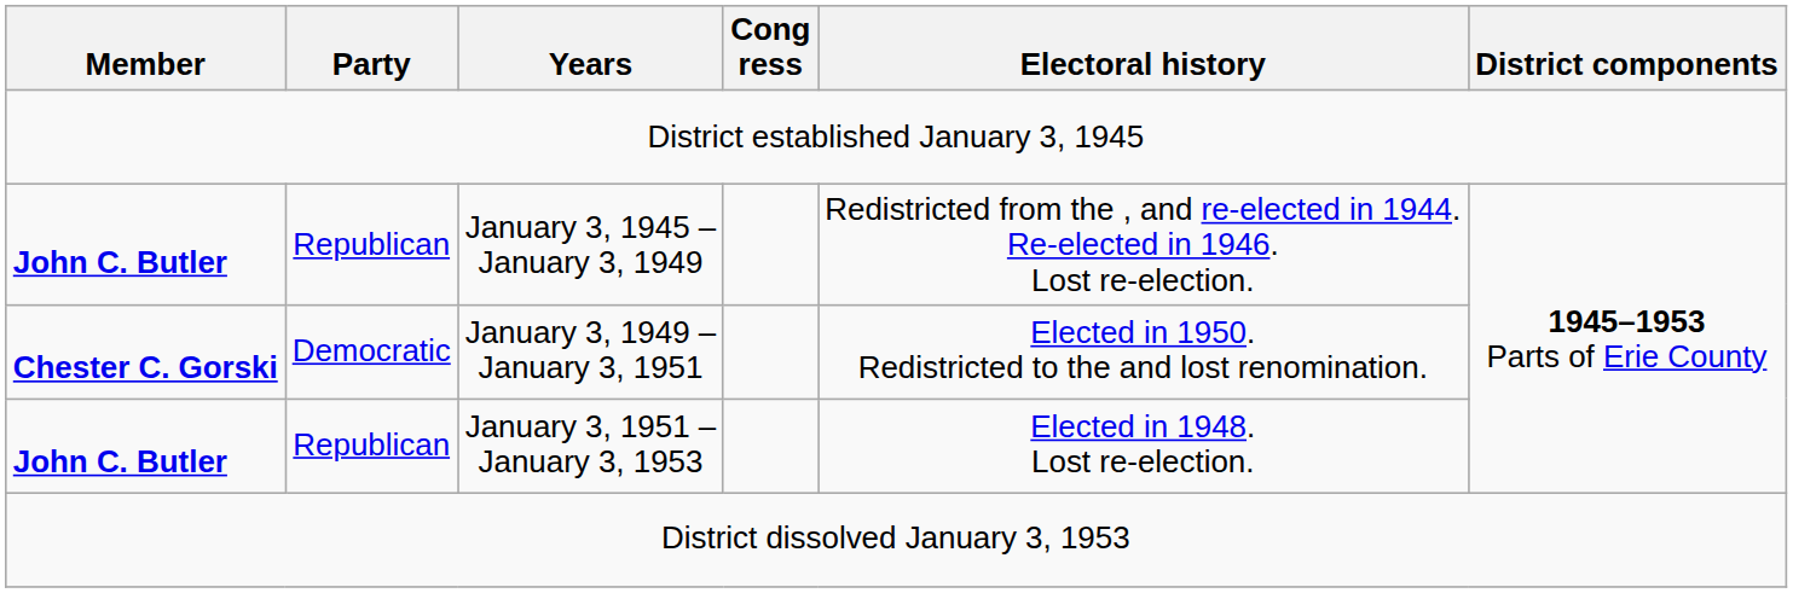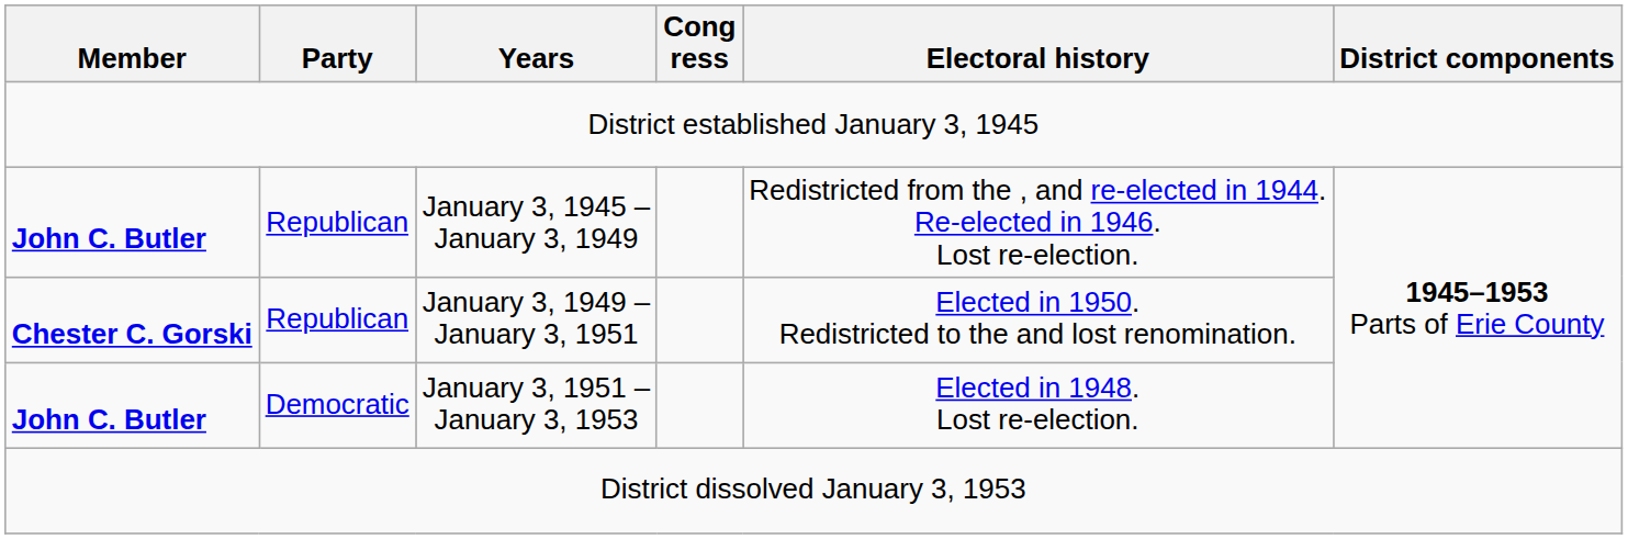 <table class=wikitable style="text-align:center">
 <tr valign=bottom>
 <th>Member</th>
 <th>Party</th>
 <th>Years</th>
 <th>Cong<br>ress</th>
 <th>Electoral history</th>
 <th>District components</th>
 </tr>
 <tr style="height:3em">
 <td colspan=6>District established January 3, 1945</td>
 </tr>
 <tr style="height:3em">
 <td align=left><br><strong><a href='#'>John C. Butler</a></strong><br></td>
 <td><a href='#'>Republican</a></td>
 <td nowrap>January 3, 1945 –<br>January 3, 1949</td>
 <td></td>
 <td>Redistricted from the , and <a href='#'>re-elected in 1944</a>.<br><a href='#'>Re-elected in 1946</a>.<br>Lost re-election.</td>
 <td rowspan=3><strong>1945–1953</strong><br>Parts of <a href='#'>Erie County</a></td>
 </tr>
 <tr style="height:3em">
 <td align=left><br><strong><a href='#'>Chester C. Gorski</a></strong><br></td>
-<td><a href='#'>Democratic</a></td>
+<td><a href='#'>Republican</a></td>
 <td nowrap>January 3, 1949 –<br>January 3, 1951</td>
 <td></td>
 <td><a href='#'>Elected in 1950</a>.<br>Redistricted to the  and lost renomination.</td>
 </tr>
 <tr style="height:3em">
 <td align=left><br><strong><a href='#'>John C. Butler</a></strong><br></td>
-<td><a href='#'>Republican</a></td>
+<td><a href='#'>Democratic</a></td>
 <td nowrap>January 3, 1951 –<br>January 3, 1953</td>
 <td></td>
 <td><a href='#'>Elected in 1948</a>.<br>Lost re-election.</td>
 </tr>
 <tr style="height:3em">
 <td colspan=6>District dissolved January 3, 1953</td>
 </tr>
 </table>
